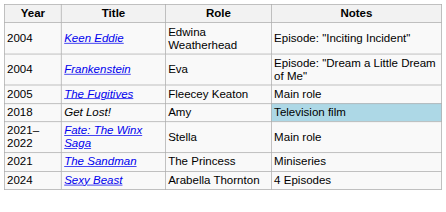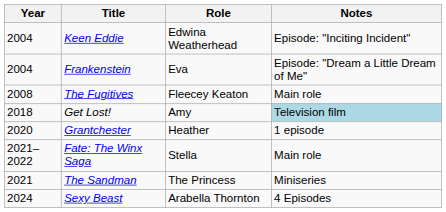 <table class="wikitable unsortable">
 <tr>
 <th>Year</th>
 <th>Title</th>
 <th>Role</th>
 <th>Notes</th>
 </tr>
 <tr>
 <td>2004</td>
 <td><em><a href='#'>Keen Eddie</a></em></td>
 <td>Edwina Weatherhead</td>
 <td>Episode: "Inciting Incident"</td>
 </tr>
 <tr>
 <td>2004</td>
 <td><em><a href='#'>Frankenstein</a></em></td>
 <td>Eva</td>
 <td>Episode: "Dream a Little Dream of Me"</td>
 </tr>
 <tr>
-<td>2005</td>
+<td>2008</td>
 <td><em><a href='#'>The Fugitives</a></em></td>
 <td>Fleecey Keaton</td>
 <td>Main role</td>
 </tr>
 <tr>
 <td>2018</td>
 <td><em>Get Lost!</em></td>
 <td>Amy</td>
 <td style="background: lightblue;">Television film</td>
+</tr>
+<tr>
+<td>2020</td>
+<td><em><a href='#'>Grantchester</a></em></td>
+<td>Heather</td>
+<td>1 episode</td>
 </tr>
 <tr>
 <td>2021–2022</td>
 <td><em><a href='#'>Fate: The Winx Saga</a></em></td>
 <td>Stella</td>
 <td>Main role</td>
 </tr>
 <tr>
 <td>2021</td>
 <td><em><a href='#'>The Sandman</a></em></td>
 <td>The Princess</td>
 <td>Miniseries</td>
 </tr>
 <tr>
 <td>2024</td>
 <td><em><a href='#'>Sexy Beast</a></em></td>
 <td>Arabella Thornton</td>
 <td>4 Episodes</td>
 </tr>
 </table>
